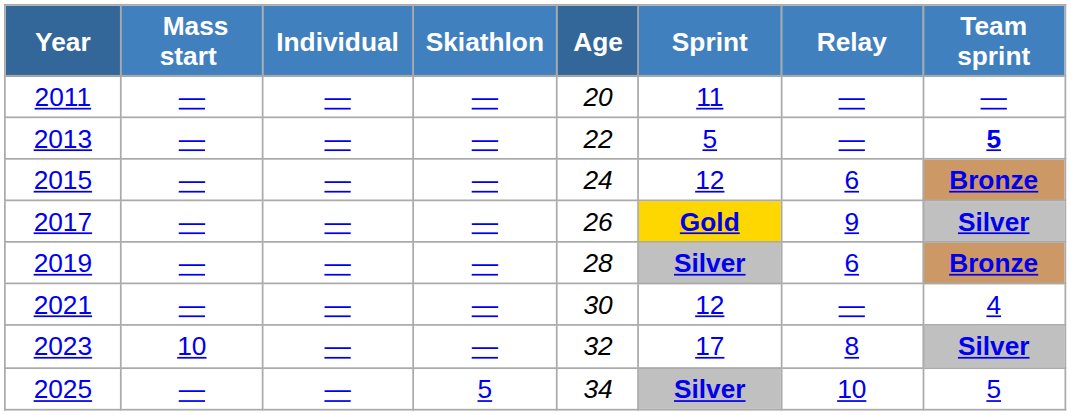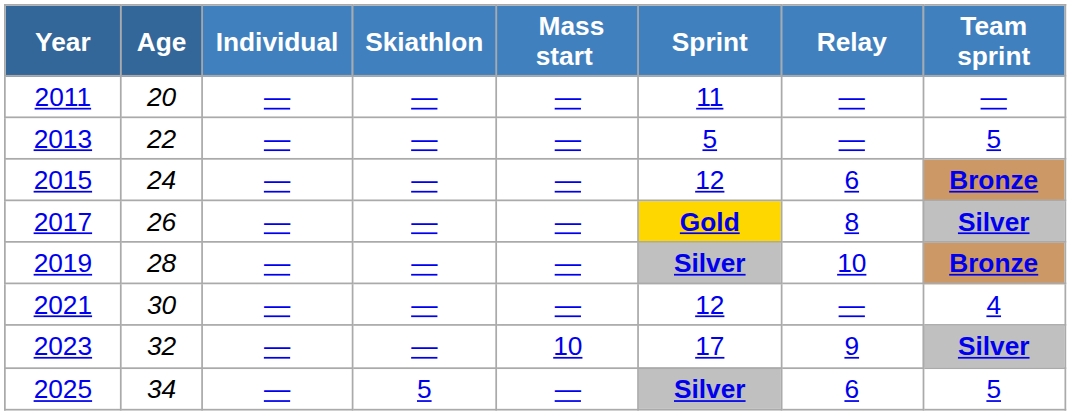 <table class="wikitable" style="font-size:95%; text-align:center; border:grey solid 1px; border-collapse:collapse; background:#ffffff;">
 <tr>
 <th style="background-color:#369; color:white; width:60px;"> Year </th>
-<th style="background-color:#4180be; color:white; width:75px;"> Mass start </th>
+<th style="background-color:#369; color:white; width:40px;"> Age </th>
 <th style="background-color:#4180be; color:white; width:75px;"> Individual </th>
 <th style="background-color:#4180be; color:white; width:75px;"> Skiathlon </th>
-<th style="background-color:#369; color:white; width:40px;"> Age </th>
+<th style="background-color:#4180be; color:white; width:75px;"> Mass start </th>
 <th style="background-color:#4180be; color:white; width:75px;"> Sprint </th>
 <th style="background-color:#4180be; color:white; width:75px;"> Relay </th>
 <th style="background-color:#4180be; color:white; width:75px;"> Team <br> sprint </th>
 </tr>
 <tr>
 <td><a href='#'>2011</a></td>
+<td><em>20</em></td>
 <td><a href='#'>—</a></td>
 <td><a href='#'>—</a></td>
 <td><a href='#'>—</a></td>
-<td><em>20</em></td>
 <td><a href='#'>11</a></td>
 <td><a href='#'>—</a></td>
 <td><a href='#'>—</a></td>
 </tr>
 <tr>
 <td><a href='#'>2013</a></td>
+<td><em>22</em></td>
 <td><a href='#'>—</a></td>
 <td><a href='#'>—</a></td>
 <td><a href='#'>—</a></td>
-<td><em>22</em></td>
 <td><a href='#'>5</a></td>
 <td><a href='#'>—</a></td>
-<td><strong><a href='#'>5</a></strong></td>
+<td><a href='#'>5</a></td>
 </tr>
 <tr>
 <td><a href='#'>2015</a></td>
+<td><em>24</em></td>
 <td><a href='#'>—</a></td>
 <td><a href='#'>—</a></td>
 <td><a href='#'>—</a></td>
-<td><em>24</em></td>
 <td><a href='#'>12</a></td>
 <td><a href='#'>6</a></td>
 <td style="background:#c96;"><a href='#'><strong>Bronze</strong></a></td>
 </tr>
 <tr>
 <td><a href='#'>2017</a></td>
+<td><em>26</em></td>
 <td><a href='#'>—</a></td>
 <td><a href='#'>—</a></td>
 <td><a href='#'>—</a></td>
-<td><em>26</em></td>
 <td style="background:gold;"><a href='#'><strong>Gold</strong></a></td>
-<td><a href='#'>9</a></td>
+<td><a href='#'>8</a></td>
 <td style="background:silver;"><a href='#'><strong>Silver</strong></a></td>
 </tr>
 <tr>
 <td><a href='#'>2019</a></td>
+<td><em>28</em></td>
 <td><a href='#'>—</a></td>
 <td><a href='#'>—</a></td>
 <td><a href='#'>—</a></td>
-<td><em>28</em></td>
 <td style="background:silver;"><a href='#'><strong>Silver</strong></a></td>
-<td><a href='#'>6</a></td>
+<td><a href='#'>10</a></td>
 <td style="background:#c96;"><a href='#'><strong>Bronze</strong></a></td>
 </tr>
 <tr>
 <td><a href='#'>2021</a></td>
+<td><em>30</em></td>
 <td><a href='#'>—</a></td>
 <td><a href='#'>—</a></td>
 <td><a href='#'>—</a></td>
-<td><em>30</em></td>
 <td><a href='#'>12</a></td>
 <td><a href='#'>—</a></td>
 <td><a href='#'>4</a></td>
 </tr>
 <tr>
 <td><a href='#'>2023</a></td>
-<td><a href='#'>10</a></td>
+<td><em>32</em></td>
 <td><a href='#'>—</a></td>
 <td><a href='#'>—</a></td>
-<td><em>32</em></td>
+<td><a href='#'>10</a></td>
 <td><a href='#'>17</a></td>
-<td><a href='#'>8</a></td>
+<td><a href='#'>9</a></td>
 <td style="background:silver;"><a href='#'><strong>Silver</strong></a></td>
 </tr>
 <tr>
 <td><a href='#'>2025</a></td>
-<td><a href='#'>—</a></td>
+<td><em>34</em></td>
 <td><a href='#'>—</a></td>
 <td><a href='#'>5</a></td>
-<td><em>34</em></td>
+<td><a href='#'>—</a></td>
 <td style="background:silver;"><a href='#'><strong>Silver</strong></a></td>
-<td><a href='#'>10</a></td>
+<td><a href='#'>6</a></td>
 <td><a href='#'>5</a></td>
 </tr>
 </table>
